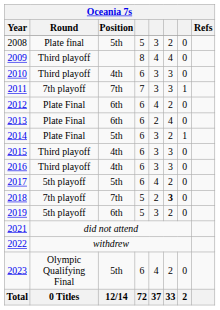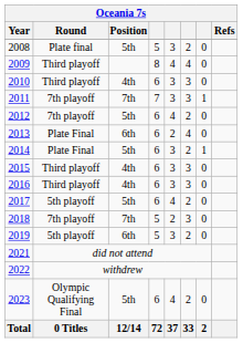 <table class="wikitable" style="text-align: center;">
 <tr>
 <th colspan=10><a href='#'>Oceania 7s</a></th>
 </tr>
 <tr>
 <th>Year</th>
 <th style="width:6.5em;">Round</th>
 <th style="padding:2px;">Position</th>
 <th style="width:1em;"></th>
 <th style="width:1em;"></th>
 <th style="width:1em;"></th>
 <th style="width:1em;"></th>
 <th>Refs</th>
 </tr>
 <tr bgcolor=lightgrey>
 </tr>
 <tr>
 <td> 2008</td>
 <td>Plate final</td>
 <td>5th</td>
 <td>5</td>
 <td>3</td>
 <td>2</td>
 <td>0</td>
 <td align=center></td>
 </tr>
 <tr>
 <td> <a href='#'>2009</a></td>
 <td>Third playoff</td>
 <td></td>
 <td>8</td>
 <td>4</td>
 <td>4</td>
 <td>0</td>
 <td align=center></td>
 </tr>
 <tr>
 <td> <a href='#'>2010</a></td>
 <td>Third playoff</td>
 <td>4th</td>
 <td>6</td>
 <td>3</td>
 <td>3</td>
 <td>0</td>
 <td align=center></td>
 </tr>
 <tr>
 <td> <a href='#'>2011</a></td>
 <td>7th playoff</td>
 <td>7th</td>
 <td>7</td>
 <td>3</td>
 <td>3</td>
 <td>1</td>
 <td align=center></td>
 </tr>
 <tr>
 <td> <a href='#'>2012</a></td>
-<td>Plate Final</td>
-<td>6th</td>
+<td>7th playoff</td>
+<td>5th</td>
 <td>6</td>
 <td>4</td>
 <td>2</td>
 <td>0</td>
 <td align=center></td>
 </tr>
 <tr>
 <td> <a href='#'>2013</a></td>
 <td>Plate Final</td>
 <td>6th</td>
 <td>6</td>
 <td>2</td>
 <td>4</td>
 <td>0</td>
 <td align=center></td>
 </tr>
 <tr>
 <td> <a href='#'>2014</a></td>
 <td>Plate Final</td>
 <td>5th</td>
 <td>6</td>
 <td>3</td>
 <td>2</td>
 <td>1</td>
 <td align=center></td>
 </tr>
 <tr>
 <td> <a href='#'>2015</a></td>
 <td>Third playoff</td>
 <td>4th</td>
 <td>6</td>
 <td>3</td>
 <td>3</td>
 <td>0</td>
 <td align=center></td>
 </tr>
 <tr>
 <td> <a href='#'>2016</a></td>
 <td>Third playoff</td>
 <td>4th</td>
 <td>6</td>
 <td>3</td>
 <td>3</td>
 <td>0</td>
 <td align=center></td>
 </tr>
 <tr>
 <td> <a href='#'>2017</a></td>
 <td>5th playoff</td>
 <td>5th</td>
 <td>6</td>
 <td>4</td>
 <td>2</td>
 <td>0</td>
 <td></td>
 </tr>
 <tr>
 <td> <a href='#'>2018</a></td>
 <td>7th playoff</td>
 <td>7th</td>
 <td>5</td>
 <td>2</td>
-<td><strong>3</strong></td>
+<td>3</td>
 <td>0</td>
 <td></td>
 </tr>
 <tr>
 <td> <a href='#'>2019</a></td>
 <td>5th playoff</td>
 <td>6th</td>
 <td>5</td>
 <td>3</td>
 <td>2</td>
 <td>0</td>
 <td></td>
 </tr>
 <tr>
 <td> <a href='#'>2021</a></td>
 <td colspan="6" rowspan=1><em>did not attend</em></td>
 </tr>
 <tr>
 <td> <a href='#'>2022</a></td>
 <td colspan="6" rowspan=1><em>withdrew</em></td>
 <td></td>
 </tr>
 <tr>
 <td> <a href='#'>2023</a></td>
 <td>Olympic Qualifying Final</td>
 <td>5th</td>
 <td>6</td>
 <td>4</td>
 <td>2</td>
 <td>0</td>
 <td></td>
 </tr>
 <tr>
 <th>Total</th>
 <th>0 Titles</th>
 <th>12/14</th>
 <th>72</th>
 <th>37</th>
 <th>33</th>
 <th>2</th>
 <th></th>
 </tr>
 </table>
